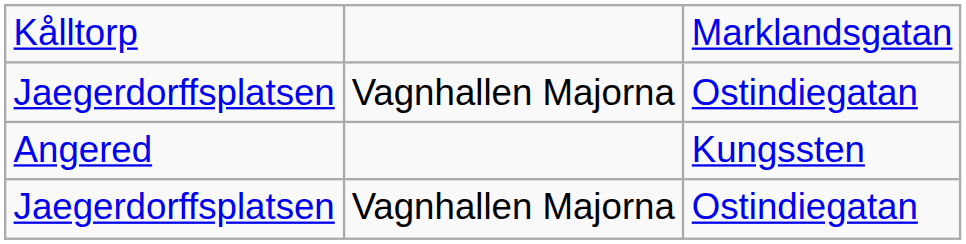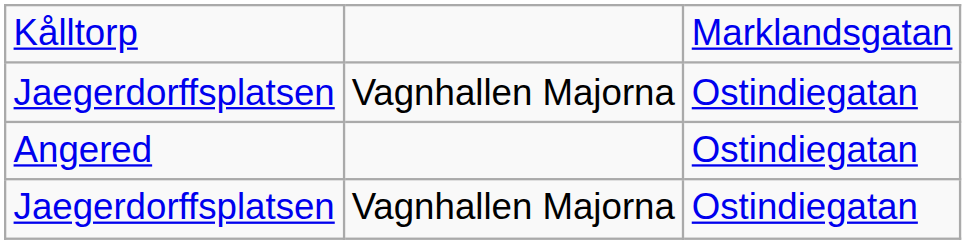 <table class="wikitable">
 <tr>
 <td><a href='#'>Kålltorp</a></td>
 <td></td>
 <td><a href='#'>Marklandsgatan</a></td>
 </tr>
 <tr>
 <td><a href='#'>Jaegerdorffsplatsen</a></td>
 <td>Vagnhallen Majorna</td>
 <td><a href='#'>Ostindiegatan</a></td>
 </tr>
 <tr>
 <td><a href='#'>Angered</a></td>
 <td></td>
-<td><a href='#'>Kungssten</a></td>
+<td><a href='#'>Ostindiegatan</a></td>
 </tr>
 <tr>
 <td><a href='#'>Jaegerdorffsplatsen</a></td>
 <td>Vagnhallen Majorna</td>
 <td><a href='#'>Ostindiegatan</a></td>
 </tr>
 </table>
